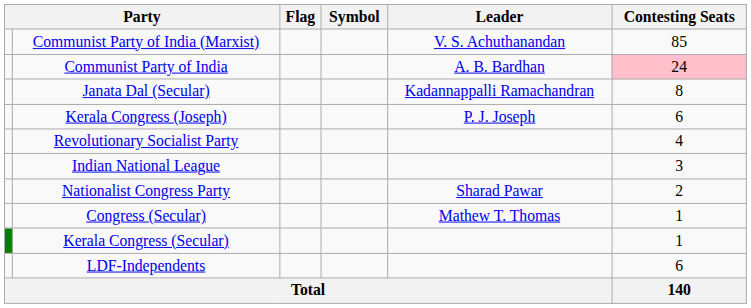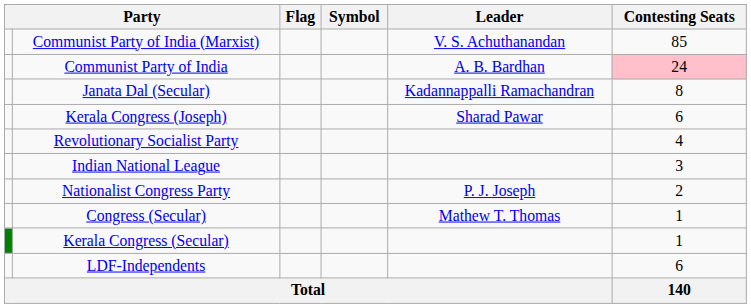 <table class="wikitable" width="60%" style="text-align:center">
 <tr>
 <th colspan="2">Party</th>
 <th>Flag</th>
 <th>Symbol</th>
 <th>Leader</th>
 <th>Contesting Seats</th>
 </tr>
 <tr>
 <td></td>
 <td><a href='#'>Communist Party of India (Marxist)</a></td>
 <td></td>
 <td></td>
 <td><a href='#'>V. S. Achuthanandan</a></td>
 <td>85</td>
 </tr>
 <tr>
 <td></td>
 <td><a href='#'>Communist Party of India</a></td>
 <td></td>
 <td></td>
 <td><a href='#'>A. B. Bardhan</a></td>
 <td style="background: pink;">24</td>
 </tr>
 <tr>
 <td></td>
 <td><a href='#'>Janata Dal (Secular)</a></td>
 <td></td>
 <td></td>
 <td><a href='#'>Kadannappalli Ramachandran</a></td>
 <td>8</td>
 </tr>
 <tr>
 <td></td>
 <td><a href='#'>Kerala Congress (Joseph)</a></td>
 <td></td>
 <td></td>
-<td><a href='#'>P. J. Joseph</a></td>
+<td><a href='#'>Sharad Pawar</a></td>
 <td>6</td>
 </tr>
 <tr>
 <td></td>
 <td><a href='#'>Revolutionary Socialist Party</a></td>
 <td></td>
 <td></td>
 <td></td>
 <td>4</td>
 </tr>
 <tr>
 <td></td>
 <td><a href='#'>Indian National League</a></td>
 <td></td>
 <td></td>
 <td></td>
 <td>3</td>
 </tr>
 <tr>
 <td></td>
 <td><a href='#'>Nationalist Congress Party</a></td>
 <td></td>
 <td></td>
-<td><a href='#'>Sharad Pawar</a></td>
+<td><a href='#'>P. J. Joseph</a></td>
 <td>2</td>
 </tr>
 <tr>
 <td></td>
 <td><a href='#'>Congress (Secular)</a></td>
 <td></td>
 <td></td>
 <td><a href='#'>Mathew T. Thomas</a></td>
 <td>1</td>
 </tr>
 <tr>
 <td style="background-color: green;"></td>
 <td><a href='#'>Kerala Congress (Secular)</a></td>
 <td></td>
 <td></td>
 <td></td>
 <td>1</td>
 </tr>
 <tr>
 <td></td>
 <td><a href='#'>LDF-Independents</a></td>
 <td></td>
 <td></td>
 <td></td>
 <td>6</td>
 </tr>
 <tr>
 <th colspan=5>Total</th>
 <th>140</th>
 </tr>
 </table>
